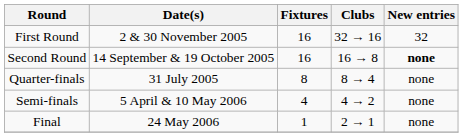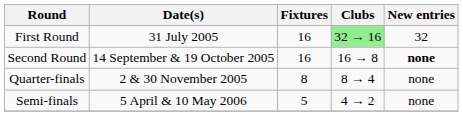 <table class="wikitable" style="text-align:center">
 <tr>
 <th>Round</th>
 <th>Date(s)</th>
 <th>Fixtures</th>
 <th>Clubs</th>
 <th>New entries</th>
 </tr>
 <tr>
 <td>First Round</td>
-<td>2 & 30 November 2005</td>
+<td>31 July 2005</td>
 <td>16</td>
-<td>32 → 16</td>
+<td style="background: lightgreen;">32 → 16</td>
 <td>32</td>
 </tr>
 <tr>
 <td>Second Round</td>
 <td>14 September & 19 October 2005</td>
 <td>16</td>
 <td>16 → 8</td>
 <td><strong>none</strong></td>
 </tr>
 <tr>
 <td>Quarter-finals</td>
-<td>31 July 2005</td>
+<td>2 & 30 November 2005</td>
 <td>8</td>
 <td>8 → 4</td>
 <td>none</td>
 </tr>
 <tr>
 <td>Semi-finals</td>
 <td>5 April & 10 May 2006</td>
-<td>4</td>
+<td>5</td>
 <td>4 → 2</td>
-<td>none</td>
-</tr>
-<tr>
-<td>Final</td>
-<td>24 May 2006</td>
-<td>1</td>
-<td>2 → 1</td>
 <td>none</td>
 </tr>
 <tr>
 </tr>
 </table>
